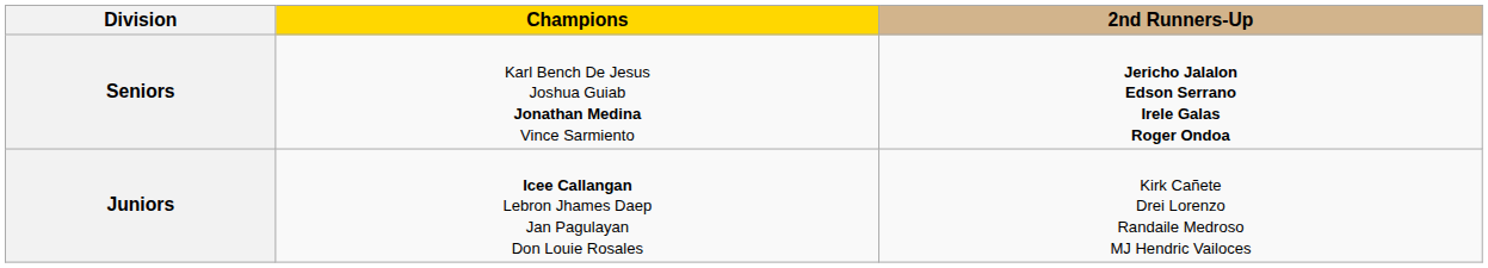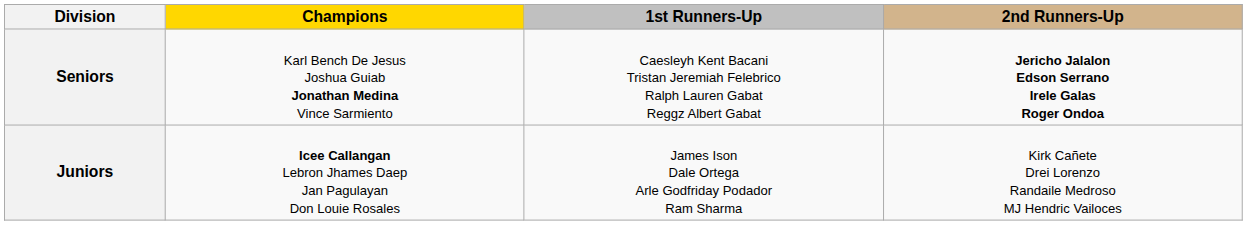 <table class="wikitable" width="100%" style="margin:1em auto;">
 <tr>
 <th style="width:13%">Division</th>
 <th style="width:29%;background:Gold">Champions</th>
+<th style="width:29%;background:Silver">1st Runners-Up</th>
 <th style="width:29%;background:Tan">2nd Runners-Up</th>
 </tr>
 <tr>
 <th>Seniors</th>
 <td style="text-align:center"><br><small>Karl Bench De Jesus<br>Joshua Guiab<br><strong>Jonathan Medina</strong><br>Vince Sarmiento</small></td>
+<td style="text-align:center"><br><small>Caesleyh Kent Bacani<br>Tristan Jeremiah Felebrico<br>Ralph Lauren Gabat<br>Reggz Albert Gabat</small></td>
 <td style="text-align:center"><strong><br><small>Jericho Jalalon<br>Edson Serrano<br>Irele Galas<br>Roger Ondoa</small></strong></td>
 </tr>
 <tr>
 <th>Juniors</th>
 <td style="text-align:center"><br><small><strong>Icee Callangan</strong><br>Lebron Jhames Daep<br>Jan Pagulayan<br>Don Louie Rosales</small></td>
+<td style="text-align:center"><br><small>James Ison<br>Dale Ortega<br>Arle Godfriday Podador<br>Ram Sharma</small></td>
 <td style="text-align:center"><br><small>Kirk Cañete<br>Drei Lorenzo<br>Randaile Medroso<br>MJ Hendric Vailoces</small></td>
 </tr>
 </table>
